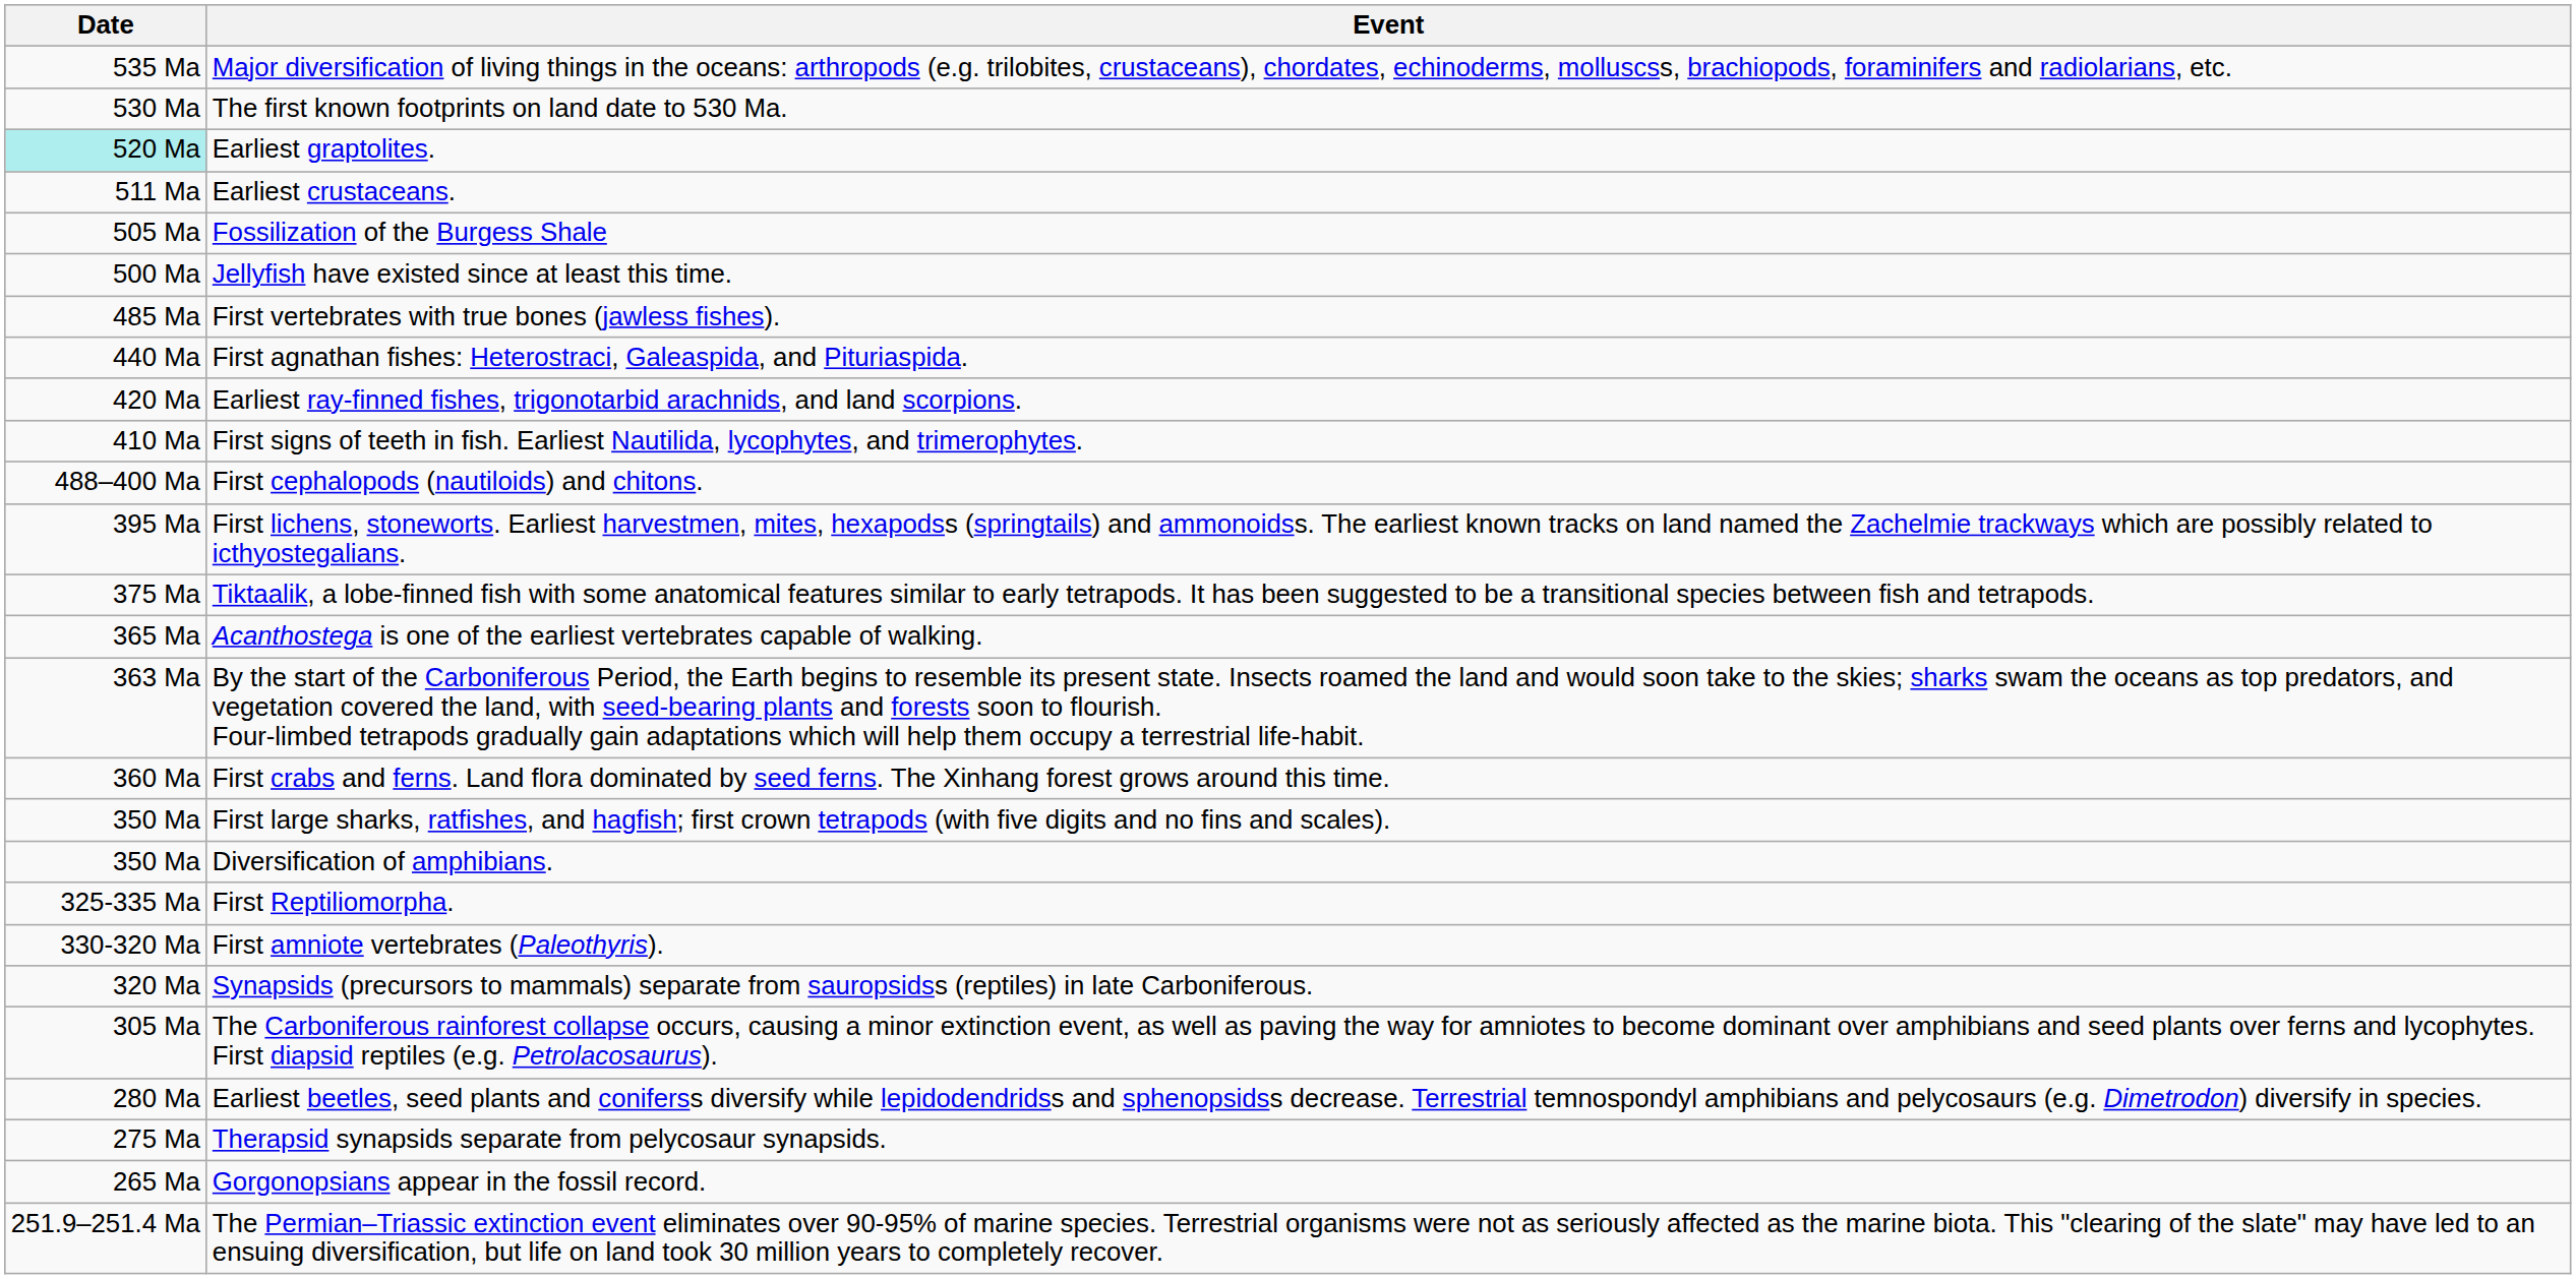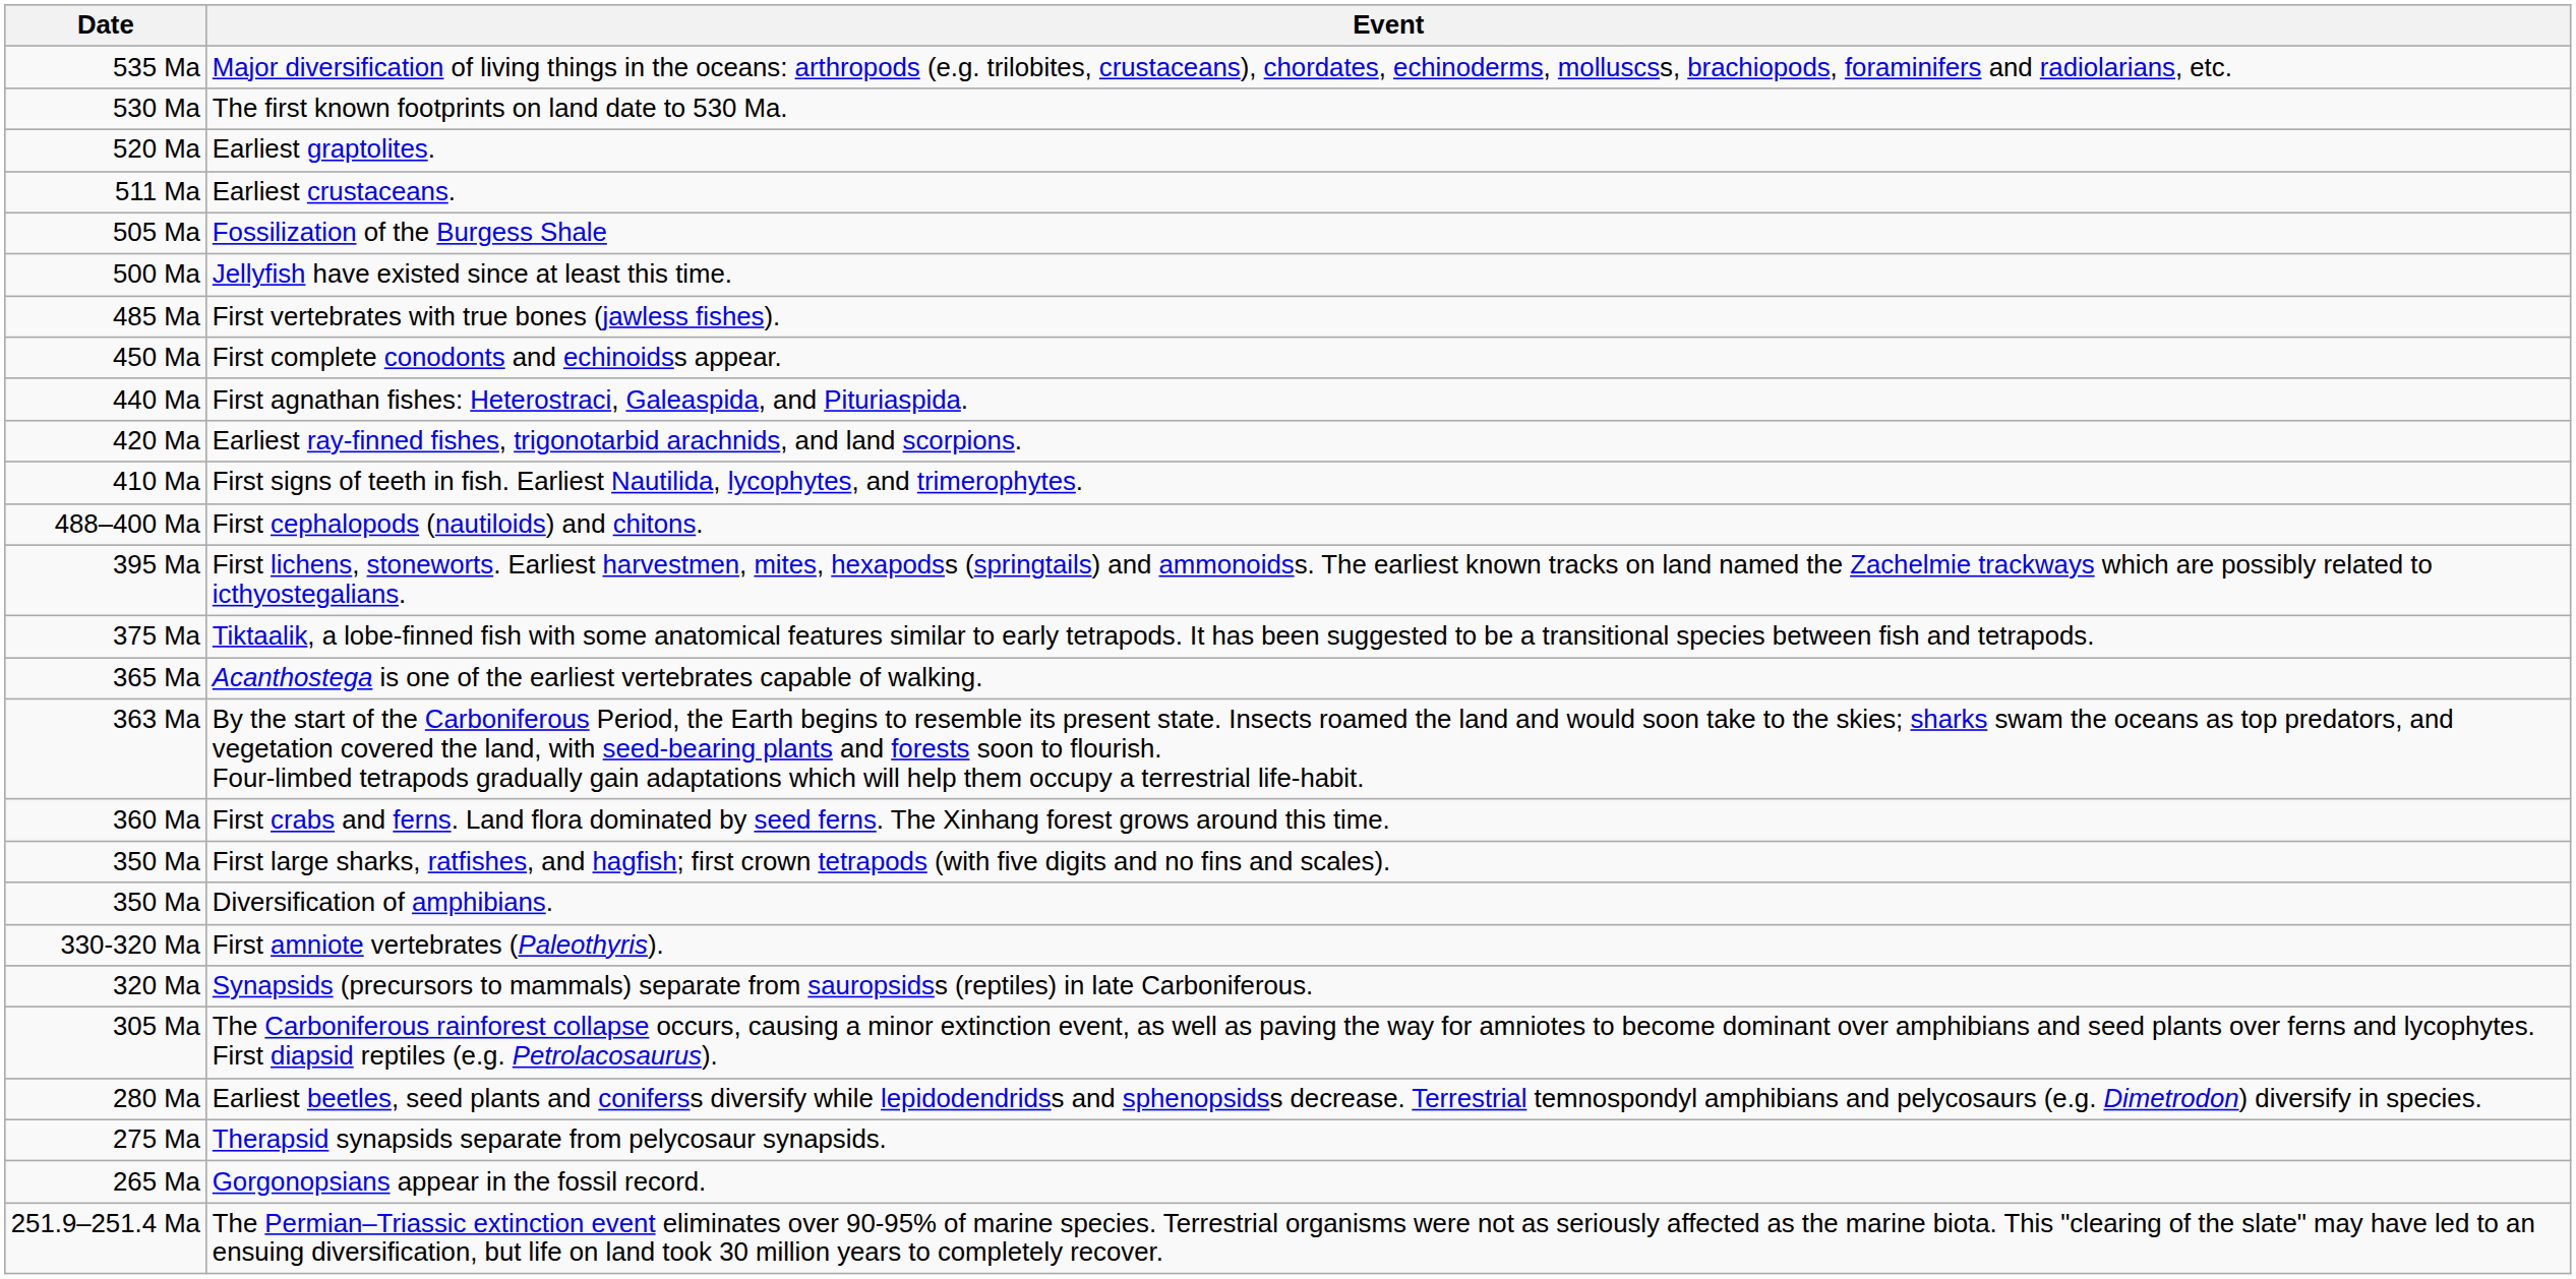 <table class="wikitable">
 <tr>
 <th>Date</th>
 <th>Event</th>
 </tr>
 <tr valign="TOP">
 <td align="RIGHT" nowrap>535 Ma</td>
 <td><a href='#'>Major diversification</a> of living things in the oceans: <a href='#'>arthropods</a> (e.g. trilobites, <a href='#'>crustaceans</a>), <a href='#'>chordates</a>, <a href='#'>echinoderms</a>, <a href='#'>molluscs</a>s, <a href='#'>brachiopods</a>, <a href='#'>foraminifers</a> and <a href='#'>radiolarians</a>, etc.</td>
 </tr>
 <tr valign="TOP">
 <td align="RIGHT" nowrap>530 Ma</td>
 <td>The first known footprints on land date to 530 Ma.</td>
 </tr>
 <tr valign="TOP">
-<td align="RIGHT" nowrap style="background: paleturquoise;">520 Ma</td>
+<td align="RIGHT" nowrap>520 Ma</td>
 <td>Earliest <a href='#'>graptolites</a>.</td>
 </tr>
 <tr>
 <td align="RIGHT" nowrap>511 Ma</td>
 <td>Earliest <a href='#'>crustaceans</a>.</td>
 </tr>
 <tr valign="TOP">
 <td align="RIGHT" nowrap>505 Ma</td>
 <td><a href='#'>Fossilization</a> of the <a href='#'>Burgess Shale</a></td>
 </tr>
 <tr>
 <td align="RIGHT" nowrap>500 Ma</td>
 <td><a href='#'>Jellyfish</a> have existed since at least this time.</td>
 </tr>
 <tr valign="TOP">
 <td align="RIGHT" nowrap>485 Ma</td>
 <td>First vertebrates with true bones (<a href='#'>jawless fishes</a>).</td>
+</tr>
+<tr valign="TOP">
+<td align="RIGHT" nowrap>450 Ma</td>
+<td>First complete <a href='#'>conodonts</a> and <a href='#'>echinoids</a>s appear.</td>
 </tr>
 <tr valign="TOP">
 <td align="RIGHT" nowrap>440 Ma</td>
 <td>First agnathan fishes: <a href='#'>Heterostraci</a>, <a href='#'>Galeaspida</a>, and <a href='#'>Pituriaspida</a>.</td>
 </tr>
 <tr valign="TOP">
 <td align="RIGHT" nowrap>420 Ma</td>
 <td>Earliest <a href='#'>ray-finned fishes</a>, <a href='#'>trigonotarbid arachnids</a>, and land <a href='#'>scorpions</a>.</td>
 </tr>
 <tr valign="TOP">
 <td align="RIGHT" nowrap>410 Ma</td>
 <td>First signs of teeth in fish. Earliest <a href='#'>Nautilida</a>, <a href='#'>lycophytes</a>, and <a href='#'>trimerophytes</a>.</td>
 </tr>
 <tr valign="TOP">
 <td align="RIGHT" nowrap="">488–400 Ma</td>
 <td>First <a href='#'>cephalopods</a> (<a href='#'>nautiloids</a>) and <a href='#'>chitons</a>.</td>
 </tr>
 <tr valign="TOP">
 <td align="RIGHT" nowrap>395 Ma</td>
 <td>First <a href='#'>lichens</a>, <a href='#'>stoneworts</a>. Earliest <a href='#'>harvestmen</a>, <a href='#'>mites</a>, <a href='#'>hexapods</a>s (<a href='#'>springtails</a>) and <a href='#'>ammonoids</a>s. The earliest known tracks on land named the <a href='#'>Zachelmie trackways</a> which are possibly related to <a href='#'>icthyostegalians</a>.</td>
 </tr>
 <tr>
 <td align="RIGHT" nowrap>375 Ma</td>
 <td><a href='#'>Tiktaalik</a>, a lobe-finned fish with some anatomical features similar to early tetrapods. It has been suggested to be a transitional species between fish and tetrapods.</td>
 </tr>
 <tr>
 <td align="RIGHT" nowrap>365 Ma</td>
 <td><em><a href='#'>Acanthostega</a></em> is one of the earliest vertebrates capable of walking.</td>
 </tr>
 <tr valign="TOP">
 <td align="RIGHT" nowrap>363 Ma</td>
 <td>By the start of the <a href='#'>Carboniferous</a> Period, the Earth begins to resemble its present state. Insects roamed the land and would soon take to the skies; <a href='#'>sharks</a> swam the oceans as top predators, and vegetation covered the land, with <a href='#'>seed-bearing plants</a> and <a href='#'>forests</a> soon to flourish.<br>Four-limbed tetrapods gradually gain adaptations which will help them occupy a terrestrial life-habit.</td>
 </tr>
 <tr valign="TOP">
 <td align="RIGHT" nowrap>360 Ma</td>
 <td>First <a href='#'>crabs</a> and <a href='#'>ferns</a>. Land flora dominated by <a href='#'>seed ferns</a>. The Xinhang forest grows around this time.</td>
 </tr>
 <tr valign="TOP">
 <td align="RIGHT" nowrap>350 Ma</td>
 <td>First large sharks, <a href='#'>ratfishes</a>, and <a href='#'>hagfish</a>; first crown <a href='#'>tetrapods</a> (with five digits and no fins and scales).</td>
 </tr>
 <tr valign="TOP">
 <td align="RIGHT" nowrap>350 Ma</td>
 <td>Diversification of <a href='#'>amphibians</a>.</td>
 </tr>
 <tr valign="TOP">
-<td align="RIGHT" nowrap>325-335 Ma</td>
-<td>First <a href='#'>Reptiliomorpha</a>.</td>
-</tr>
-<tr valign="TOP">
 <td align="RIGHT" nowrap>330-320 Ma</td>
 <td>First <a href='#'>amniote</a> vertebrates (<em><a href='#'>Paleothyris</a></em>).</td>
 </tr>
 <tr valign="TOP">
 <td align="RIGHT" nowrap>320 Ma</td>
 <td><a href='#'>Synapsids</a> (precursors to mammals) separate from <a href='#'>sauropsids</a>s (reptiles) in late Carboniferous.</td>
 </tr>
 <tr valign="TOP">
 <td align="RIGHT" nowrap>305 Ma</td>
 <td>The <a href='#'>Carboniferous rainforest collapse</a> occurs, causing a minor extinction event, as well as paving the way for amniotes to become dominant over amphibians and seed plants over ferns and lycophytes.<br>First <a href='#'>diapsid</a> reptiles (e.g. <em><a href='#'>Petrolacosaurus</a></em>).</td>
 </tr>
 <tr valign="TOP">
 <td align="RIGHT" nowrap>280 Ma</td>
 <td>Earliest <a href='#'>beetles</a>, seed plants and <a href='#'>conifers</a>s diversify while <a href='#'>lepidodendrids</a>s and <a href='#'>sphenopsids</a>s decrease. <a href='#'>Terrestrial</a> temnospondyl amphibians and pelycosaurs (e.g. <em><a href='#'>Dimetrodon</a></em>) diversify in species.</td>
 </tr>
 <tr valign="TOP">
 <td align="RIGHT" nowrap>275 Ma</td>
 <td><a href='#'>Therapsid</a> synapsids separate from pelycosaur synapsids.</td>
 </tr>
 <tr>
 <td align="RIGHT" nowrap>265 Ma</td>
 <td><a href='#'>Gorgonopsians</a> appear in the fossil record.</td>
 </tr>
 <tr valign="TOP">
 <td align="RIGHT" nowrap>251.9–251.4 Ma</td>
 <td>The <a href='#'>Permian–Triassic extinction event</a> eliminates over 90-95% of marine species. Terrestrial organisms were not as seriously affected as the marine biota. This "clearing of the slate" may have led to an ensuing diversification, but life on land took 30 million years to completely recover.</td>
 </tr>
 </table>
